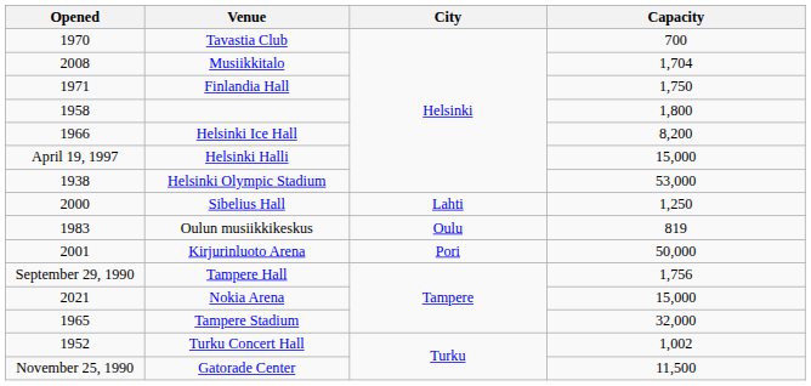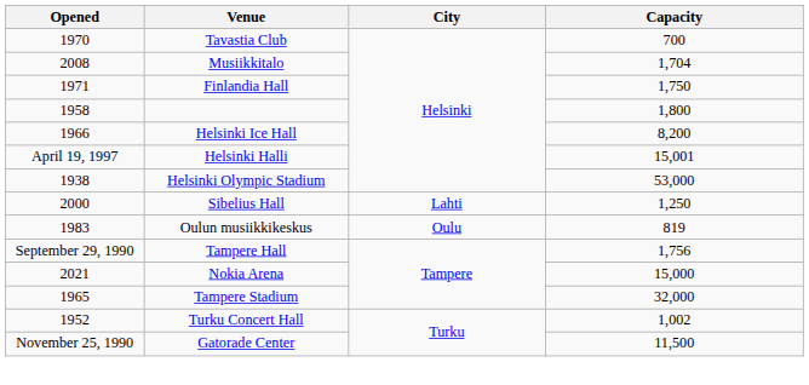 <table class="sortable wikitable" style="text-align:center;">
 <tr>
 <th scope="col" style="width:10em;">Opened</th>
 <th scope="col" style="width:15em;">Venue</th>
 <th scope="col" style="width:15em;">City</th>
 <th scope="col" style="width:20em;">Capacity</th>
 </tr>
 <tr>
 <td>1970</td>
 <td><a href='#'>Tavastia Club</a></td>
 <td rowspan="7"><a href='#'>Helsinki</a></td>
 <td>700</td>
 </tr>
 <tr>
 <td>2008</td>
 <td><a href='#'>Musiikkitalo</a></td>
 <td>1,704</td>
 </tr>
 <tr>
 <td>1971</td>
 <td><a href='#'>Finlandia Hall</a></td>
 <td>1,750</td>
 </tr>
 <tr>
 <td>1958</td>
 <td></td>
 <td>1,800</td>
 </tr>
 <tr>
 <td>1966</td>
 <td><a href='#'>Helsinki Ice Hall</a></td>
 <td>8,200</td>
 </tr>
 <tr>
 <td>April 19, 1997</td>
 <td><a href='#'>Helsinki Halli</a></td>
-<td>15,000</td>
+<td>15,001</td>
 </tr>
 <tr>
 <td>1938</td>
 <td><a href='#'>Helsinki Olympic Stadium</a></td>
 <td>53,000</td>
 </tr>
 <tr>
 <td>2000</td>
 <td><a href='#'>Sibelius Hall</a></td>
 <td rowspan="1"><a href='#'>Lahti</a></td>
 <td>1,250</td>
 </tr>
 <tr>
 <td>1983</td>
 <td>Oulun musiikkikeskus</td>
 <td><a href='#'>Oulu</a></td>
 <td>819</td>
-</tr>
-<tr>
-<td>2001</td>
-<td><a href='#'>Kirjurinluoto Arena</a></td>
-<td><a href='#'>Pori</a></td>
-<td>50,000</td>
 </tr>
 <tr>
 <td>September 29, 1990</td>
 <td><a href='#'>Tampere Hall</a></td>
 <td rowspan="3"><a href='#'>Tampere</a></td>
 <td>1,756</td>
 </tr>
 <tr>
 <td>2021</td>
 <td><a href='#'>Nokia Arena</a></td>
 <td>15,000</td>
 </tr>
 <tr>
 <td>1965</td>
 <td><a href='#'>Tampere Stadium</a></td>
 <td>32,000</td>
 </tr>
 <tr>
 <td>1952</td>
 <td><a href='#'>Turku Concert Hall</a></td>
 <td rowspan="2"><a href='#'>Turku</a></td>
 <td>1,002</td>
 </tr>
 <tr>
 <td>November 25, 1990</td>
 <td><a href='#'>Gatorade Center</a></td>
 <td>11,500</td>
 </tr>
 </table>
